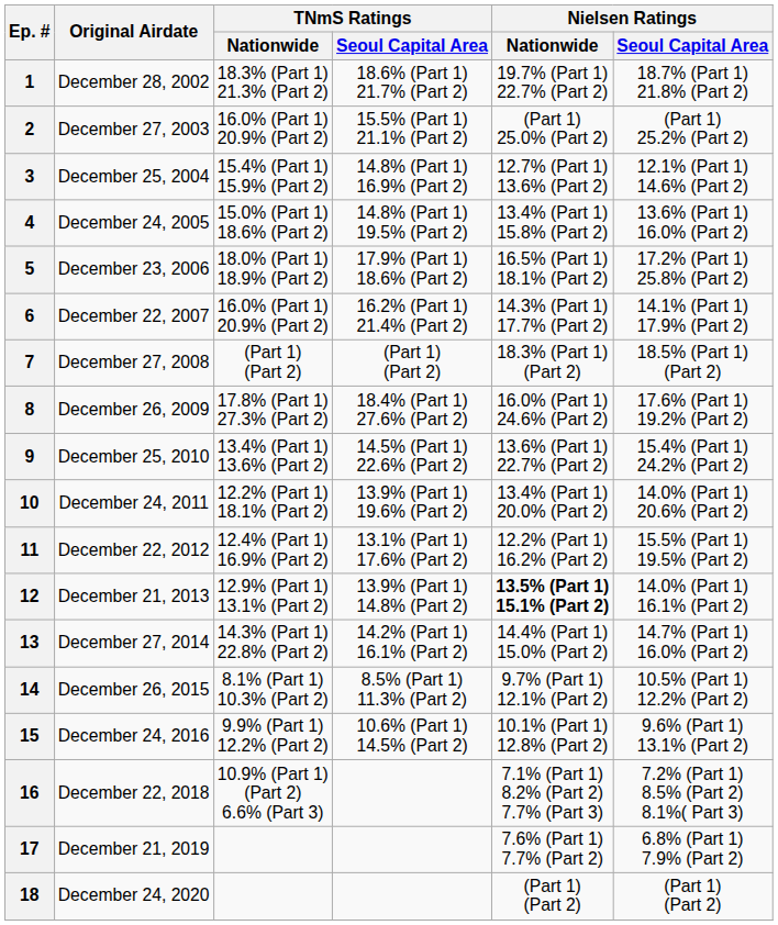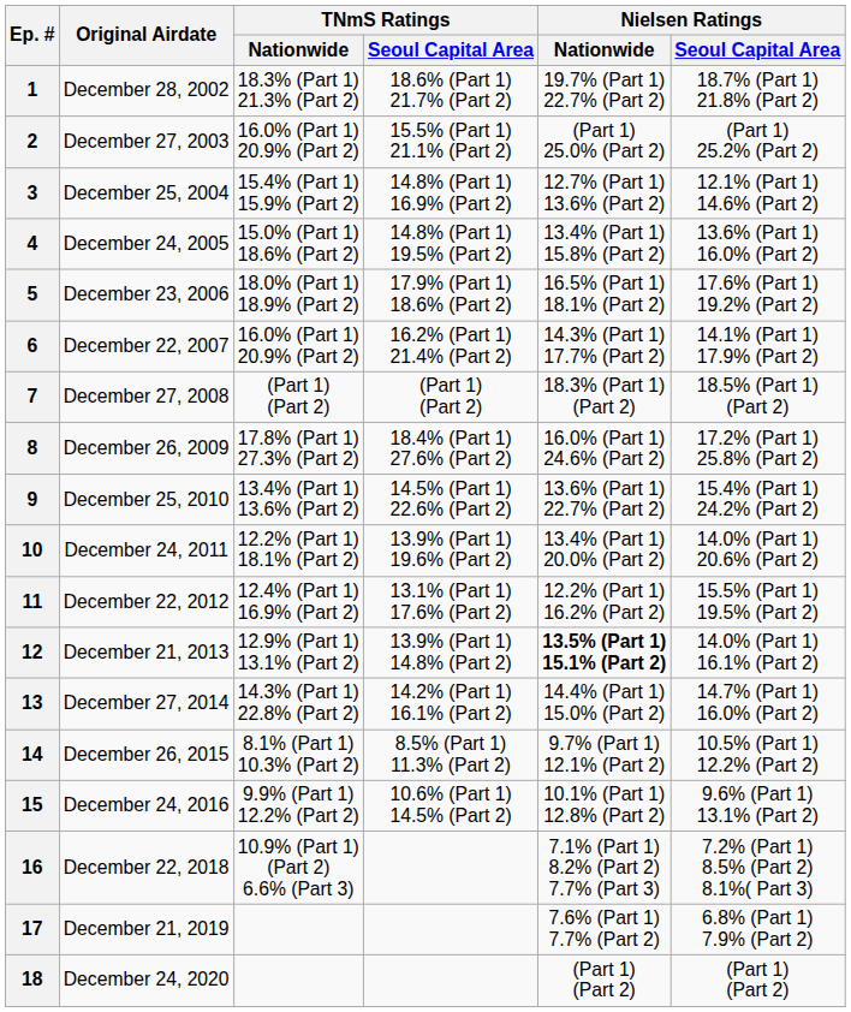 <table class="wikitable" style=text-align:center>
 <tr>
 <th rowspan=2>Ep. #</th>
 <th rowspan=2>Original Airdate</th>
 <th colspan=2>TNmS Ratings</th>
 <th colspan=2>Nielsen Ratings</th>
 </tr>
 <tr>
 <th>Nationwide</th>
 <th><a href='#'>Seoul Capital Area</a></th>
 <th>Nationwide</th>
 <th><a href='#'>Seoul Capital Area</a></th>
 </tr>
 <tr>
 <th>1</th>
 <td>December 28, 2002</td>
 <td>18.3% (Part 1)<br>21.3% (Part 2)</td>
 <td>18.6% (Part 1)<br>21.7% (Part 2)</td>
 <td>19.7% (Part 1)<br>22.7% (Part 2)</td>
 <td>18.7% (Part 1)<br>21.8% (Part 2)</td>
 </tr>
 <tr>
 <th>2</th>
 <td>December 27, 2003</td>
 <td>16.0% (Part 1)<br>20.9% (Part 2)</td>
 <td>15.5% (Part 1)<br>21.1% (Part 2)</td>
 <td> (Part 1)<br>25.0% (Part 2)</td>
 <td> (Part 1)<br>25.2% (Part 2)</td>
 </tr>
 <tr>
 <th>3</th>
 <td>December 25, 2004</td>
 <td>15.4% (Part 1)<br>15.9% (Part 2)</td>
 <td>14.8% (Part 1)<br>16.9% (Part 2)</td>
 <td>12.7% (Part 1)<br>13.6% (Part 2)</td>
 <td>12.1% (Part 1)<br>14.6% (Part 2)</td>
 </tr>
 <tr>
 <th>4</th>
 <td>December 24, 2005</td>
 <td>15.0% (Part 1)<br>18.6% (Part 2)</td>
 <td>14.8% (Part 1)<br>19.5% (Part 2)</td>
 <td>13.4% (Part 1)<br>15.8% (Part 2)</td>
 <td>13.6% (Part 1)<br>16.0% (Part 2)</td>
 </tr>
 <tr>
 <th>5</th>
 <td>December 23, 2006</td>
 <td>18.0% (Part 1)<br>18.9% (Part 2)</td>
 <td>17.9% (Part 1)<br>18.6% (Part 2)</td>
 <td>16.5% (Part 1)<br>18.1% (Part 2)</td>
-<td>17.2% (Part 1)<br>25.8% (Part 2)</td>
+<td>17.6% (Part 1)<br>19.2% (Part 2)</td>
 </tr>
 <tr>
 <th>6</th>
 <td>December 22, 2007</td>
 <td>16.0% (Part 1)<br>20.9% (Part 2)</td>
 <td>16.2% (Part 1)<br>21.4% (Part 2)</td>
 <td>14.3% (Part 1)<br>17.7% (Part 2)</td>
 <td>14.1% (Part 1)<br>17.9% (Part 2)</td>
 </tr>
 <tr>
 <th>7</th>
 <td>December 27, 2008</td>
 <td> (Part 1)<br> (Part 2)</td>
 <td> (Part 1)<br> (Part 2)</td>
 <td>18.3% (Part 1)<br> (Part 2)</td>
 <td>18.5% (Part 1)<br> (Part 2)</td>
 </tr>
 <tr>
 <th>8</th>
 <td>December 26, 2009</td>
 <td>17.8% (Part 1)<br>27.3% (Part 2)</td>
 <td>18.4% (Part 1)<br>27.6% (Part 2)</td>
 <td>16.0% (Part 1)<br>24.6% (Part 2)</td>
-<td>17.6% (Part 1)<br>19.2% (Part 2)</td>
+<td>17.2% (Part 1)<br>25.8% (Part 2)</td>
 </tr>
 <tr>
 <th>9</th>
 <td>December 25, 2010</td>
 <td>13.4% (Part 1)<br>13.6% (Part 2)</td>
 <td>14.5% (Part 1)<br>22.6% (Part 2)</td>
 <td>13.6% (Part 1)<br>22.7% (Part 2)</td>
 <td>15.4% (Part 1)<br>24.2% (Part 2)</td>
 </tr>
 <tr>
 <th>10</th>
 <td>December 24, 2011</td>
 <td>12.2% (Part 1)<br>18.1% (Part 2)</td>
 <td>13.9% (Part 1)<br>19.6% (Part 2)</td>
 <td>13.4% (Part 1)<br>20.0% (Part 2)</td>
 <td>14.0% (Part 1)<br>20.6% (Part 2)</td>
 </tr>
 <tr>
 <th>11</th>
 <td>December 22, 2012</td>
 <td>12.4% (Part 1)<br>16.9% (Part 2)</td>
 <td>13.1% (Part 1)<br>17.6% (Part 2)</td>
 <td>12.2% (Part 1)<br>16.2% (Part 2)</td>
 <td>15.5% (Part 1)<br>19.5% (Part 2)</td>
 </tr>
 <tr>
 <th>12</th>
 <td>December 21, 2013</td>
 <td>12.9% (Part 1)<br>13.1% (Part 2)</td>
 <td>13.9% (Part 1)<br>14.8% (Part 2)</td>
 <td><strong>13.5% (Part 1)<br>15.1% (Part 2)</strong></td>
 <td>14.0% (Part 1)<br>16.1% (Part 2)</td>
 </tr>
 <tr>
 <th>13</th>
 <td>December 27, 2014</td>
 <td>14.3% (Part 1)<br>22.8% (Part 2)</td>
 <td>14.2% (Part 1)<br>16.1% (Part 2)</td>
 <td>14.4% (Part 1)<br>15.0% (Part 2)</td>
 <td>14.7% (Part 1)<br>16.0% (Part 2)</td>
 </tr>
 <tr>
 <th>14</th>
 <td>December 26, 2015</td>
 <td>8.1% (Part 1)<br>10.3% (Part 2)</td>
 <td>8.5% (Part 1)<br>11.3% (Part 2)</td>
 <td>9.7% (Part 1)<br>12.1% (Part 2)</td>
 <td>10.5% (Part 1)<br>12.2% (Part 2)</td>
 </tr>
 <tr>
 <th>15</th>
 <td>December 24, 2016</td>
 <td>9.9% (Part 1)<br>12.2% (Part 2)</td>
 <td>10.6% (Part 1)<br>14.5% (Part 2)</td>
 <td>10.1% (Part 1)<br>12.8% (Part 2)</td>
 <td>9.6% (Part 1)<br>13.1% (Part 2)</td>
 </tr>
 <tr>
 <th>16</th>
 <td>December 22, 2018</td>
 <td>10.9% (Part 1)<br> (Part 2)<br>6.6% (Part 3)</td>
 <td></td>
 <td>7.1% (Part 1)<br>8.2% (Part 2)<br>7.7% (Part 3)</td>
 <td>7.2% (Part 1)<br>8.5% (Part 2)<br>8.1%( Part 3)</td>
 </tr>
 <tr>
 <th>17</th>
 <td>December 21, 2019</td>
 <td></td>
 <td></td>
 <td>7.6% (Part 1)<br>7.7% (Part 2)</td>
 <td>6.8% (Part 1)<br>7.9% (Part 2)</td>
 </tr>
 <tr>
 <th>18</th>
 <td>December 24, 2020</td>
 <td></td>
 <td></td>
 <td> (Part 1)<br> (Part 2)</td>
 <td> (Part 1)<br> (Part 2)</td>
 </tr>
 <tr>
 </tr>
 </table>
